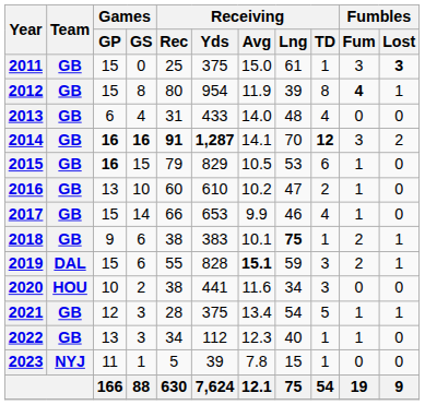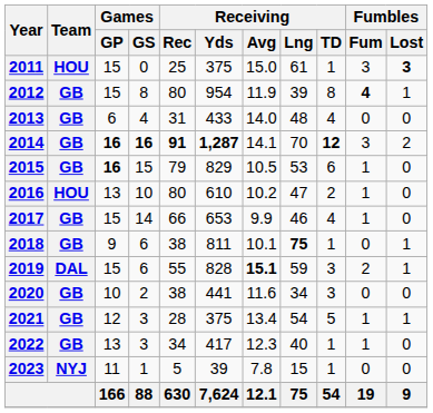 <table class=wikitable style="text-align:center;">
 <tr>
 <th rowspan="2">Year</th>
 <th rowspan="2">Team</th>
 <th colspan="2">Games</th>
 <th colspan="5">Receiving</th>
 <th colspan="2">Fumbles</th>
 </tr>
 <tr>
 <th>GP</th>
 <th>GS</th>
 <th>Rec</th>
 <th>Yds</th>
 <th>Avg</th>
 <th>Lng</th>
 <th>TD</th>
 <th>Fum</th>
 <th>Lost</th>
 </tr>
 <tr>
 <th><a href='#'>2011</a></th>
-<th><a href='#'>GB</a></th>
+<th><a href='#'>HOU</a></th>
 <td>15</td>
 <td>0</td>
 <td>25</td>
 <td>375</td>
 <td>15.0</td>
 <td>61</td>
 <td>1</td>
 <td>3</td>
 <td><strong>3</strong></td>
 </tr>
 <tr>
 <th><a href='#'>2012</a></th>
 <th><a href='#'>GB</a></th>
 <td>15</td>
 <td>8</td>
 <td>80</td>
 <td>954</td>
 <td>11.9</td>
 <td>39</td>
 <td>8</td>
 <td><strong>4</strong></td>
 <td>1</td>
 </tr>
 <tr>
 <th><a href='#'>2013</a></th>
 <th><a href='#'>GB</a></th>
 <td>6</td>
 <td>4</td>
 <td>31</td>
 <td>433</td>
 <td>14.0</td>
 <td>48</td>
 <td>4</td>
 <td>0</td>
 <td>0</td>
 </tr>
 <tr>
 <th><a href='#'>2014</a></th>
 <th><a href='#'>GB</a></th>
 <td><strong>16</strong></td>
 <td><strong>16</strong></td>
 <td><strong>91</strong></td>
 <td><strong>1,287</strong></td>
 <td>14.1</td>
 <td>70</td>
 <td><strong>12</strong></td>
 <td>3</td>
 <td>2</td>
 </tr>
 <tr>
 <th><a href='#'>2015</a></th>
 <th><a href='#'>GB</a></th>
 <td><strong>16</strong></td>
 <td>15</td>
 <td>79</td>
 <td>829</td>
 <td>10.5</td>
 <td>53</td>
 <td>6</td>
 <td>1</td>
 <td>0</td>
 </tr>
 <tr>
 <th><a href='#'>2016</a></th>
-<th><a href='#'>GB</a></th>
+<th><a href='#'>HOU</a></th>
 <td>13</td>
 <td>10</td>
-<td>60</td>
+<td>80</td>
 <td>610</td>
 <td>10.2</td>
 <td>47</td>
 <td>2</td>
 <td>1</td>
 <td>0</td>
 </tr>
 <tr>
 <th><a href='#'>2017</a></th>
 <th><a href='#'>GB</a></th>
 <td>15</td>
 <td>14</td>
 <td>66</td>
 <td>653</td>
 <td>9.9</td>
 <td>46</td>
 <td>4</td>
 <td>1</td>
 <td>0</td>
 </tr>
 <tr>
 <th><a href='#'>2018</a></th>
 <th><a href='#'>GB</a></th>
 <td>9</td>
 <td>6</td>
 <td>38</td>
-<td>383</td>
+<td>811</td>
 <td>10.1</td>
 <td><strong>75</strong></td>
 <td>1</td>
-<td>2</td>
+<td>0</td>
 <td>1</td>
 </tr>
 <tr>
 <th><a href='#'>2019</a></th>
 <th><a href='#'>DAL</a></th>
 <td>15</td>
 <td>6</td>
 <td>55</td>
 <td>828</td>
 <td><strong>15.1</strong></td>
 <td>59</td>
 <td>3</td>
 <td>2</td>
 <td>1</td>
 </tr>
 <tr>
 <th><a href='#'>2020</a></th>
-<th><a href='#'>HOU</a></th>
+<th><a href='#'>GB</a></th>
 <td>10</td>
 <td>2</td>
 <td>38</td>
 <td>441</td>
 <td>11.6</td>
 <td>34</td>
 <td>3</td>
 <td>0</td>
 <td>0</td>
 </tr>
 <tr>
 <th><a href='#'>2021</a></th>
 <th><a href='#'>GB</a></th>
 <td>12</td>
 <td>3</td>
 <td>28</td>
 <td>375</td>
 <td>13.4</td>
 <td>54</td>
 <td>5</td>
 <td>1</td>
 <td>1</td>
 </tr>
 <tr>
 <th><a href='#'>2022</a></th>
 <th><a href='#'>GB</a></th>
 <td>13</td>
 <td>3</td>
 <td>34</td>
-<td>112</td>
+<td>417</td>
 <td>12.3</td>
 <td>40</td>
 <td>1</td>
 <td>1</td>
 <td>0</td>
 </tr>
 <tr>
 <th><a href='#'>2023</a></th>
 <th><a href='#'>NYJ</a></th>
 <td>11</td>
 <td>1</td>
 <td>5</td>
 <td>39</td>
 <td>7.8</td>
 <td>15</td>
 <td>1</td>
 <td>0</td>
 <td>0</td>
 </tr>
 <tr>
 <th colspan="2"></th>
 <th>166</th>
 <th>88</th>
 <th>630</th>
 <th>7,624</th>
 <th>12.1</th>
 <th>75</th>
 <th>54</th>
 <th>19</th>
 <th>9</th>
 </tr>
 <tr>
 </tr>
 </table>
